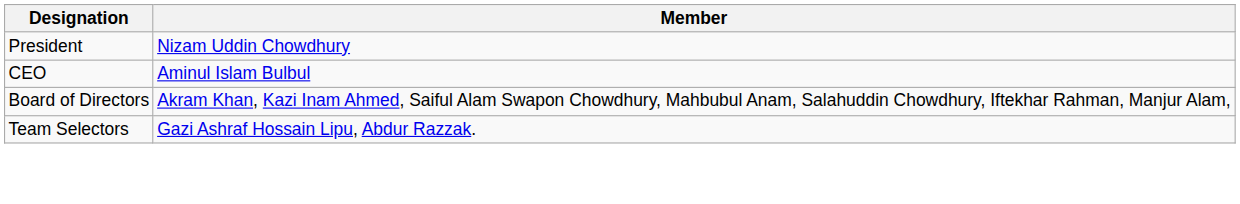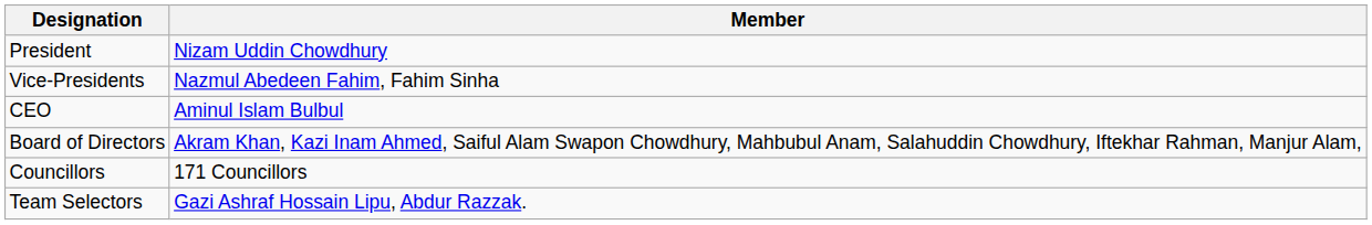 <table class="wikitable">
 <tr>
 <th>Designation</th>
 <th>Member</th>
 </tr>
 <tr>
 <td>President</td>
 <td><a href='#'>Nizam Uddin Chowdhury</a></td>
 </tr>
 <tr>
+<td>Vice-Presidents</td>
+<td><a href='#'>Nazmul Abedeen Fahim</a>, Fahim Sinha</td>
+</tr>
+<tr>
 <td>CEO</td>
 <td><a href='#'>Aminul Islam Bulbul</a></td>
 </tr>
 <tr>
 <td>Board of Directors</td>
 <td><a href='#'>Akram Khan</a>, <a href='#'>Kazi Inam Ahmed</a>, Saiful Alam Swapon Chowdhury, Mahbubul Anam, Salahuddin Chowdhury, Iftekhar Rahman, Manjur Alam,</td>
 </tr>
 <tr>
+<td>Councillors</td>
+<td>171 Councillors</td>
+</tr>
+<tr>
 <td>Team Selectors</td>
 <td><a href='#'>Gazi Ashraf Hossain Lipu</a>, <a href='#'>Abdur Razzak</a>.</td>
 </tr>
 </table>
